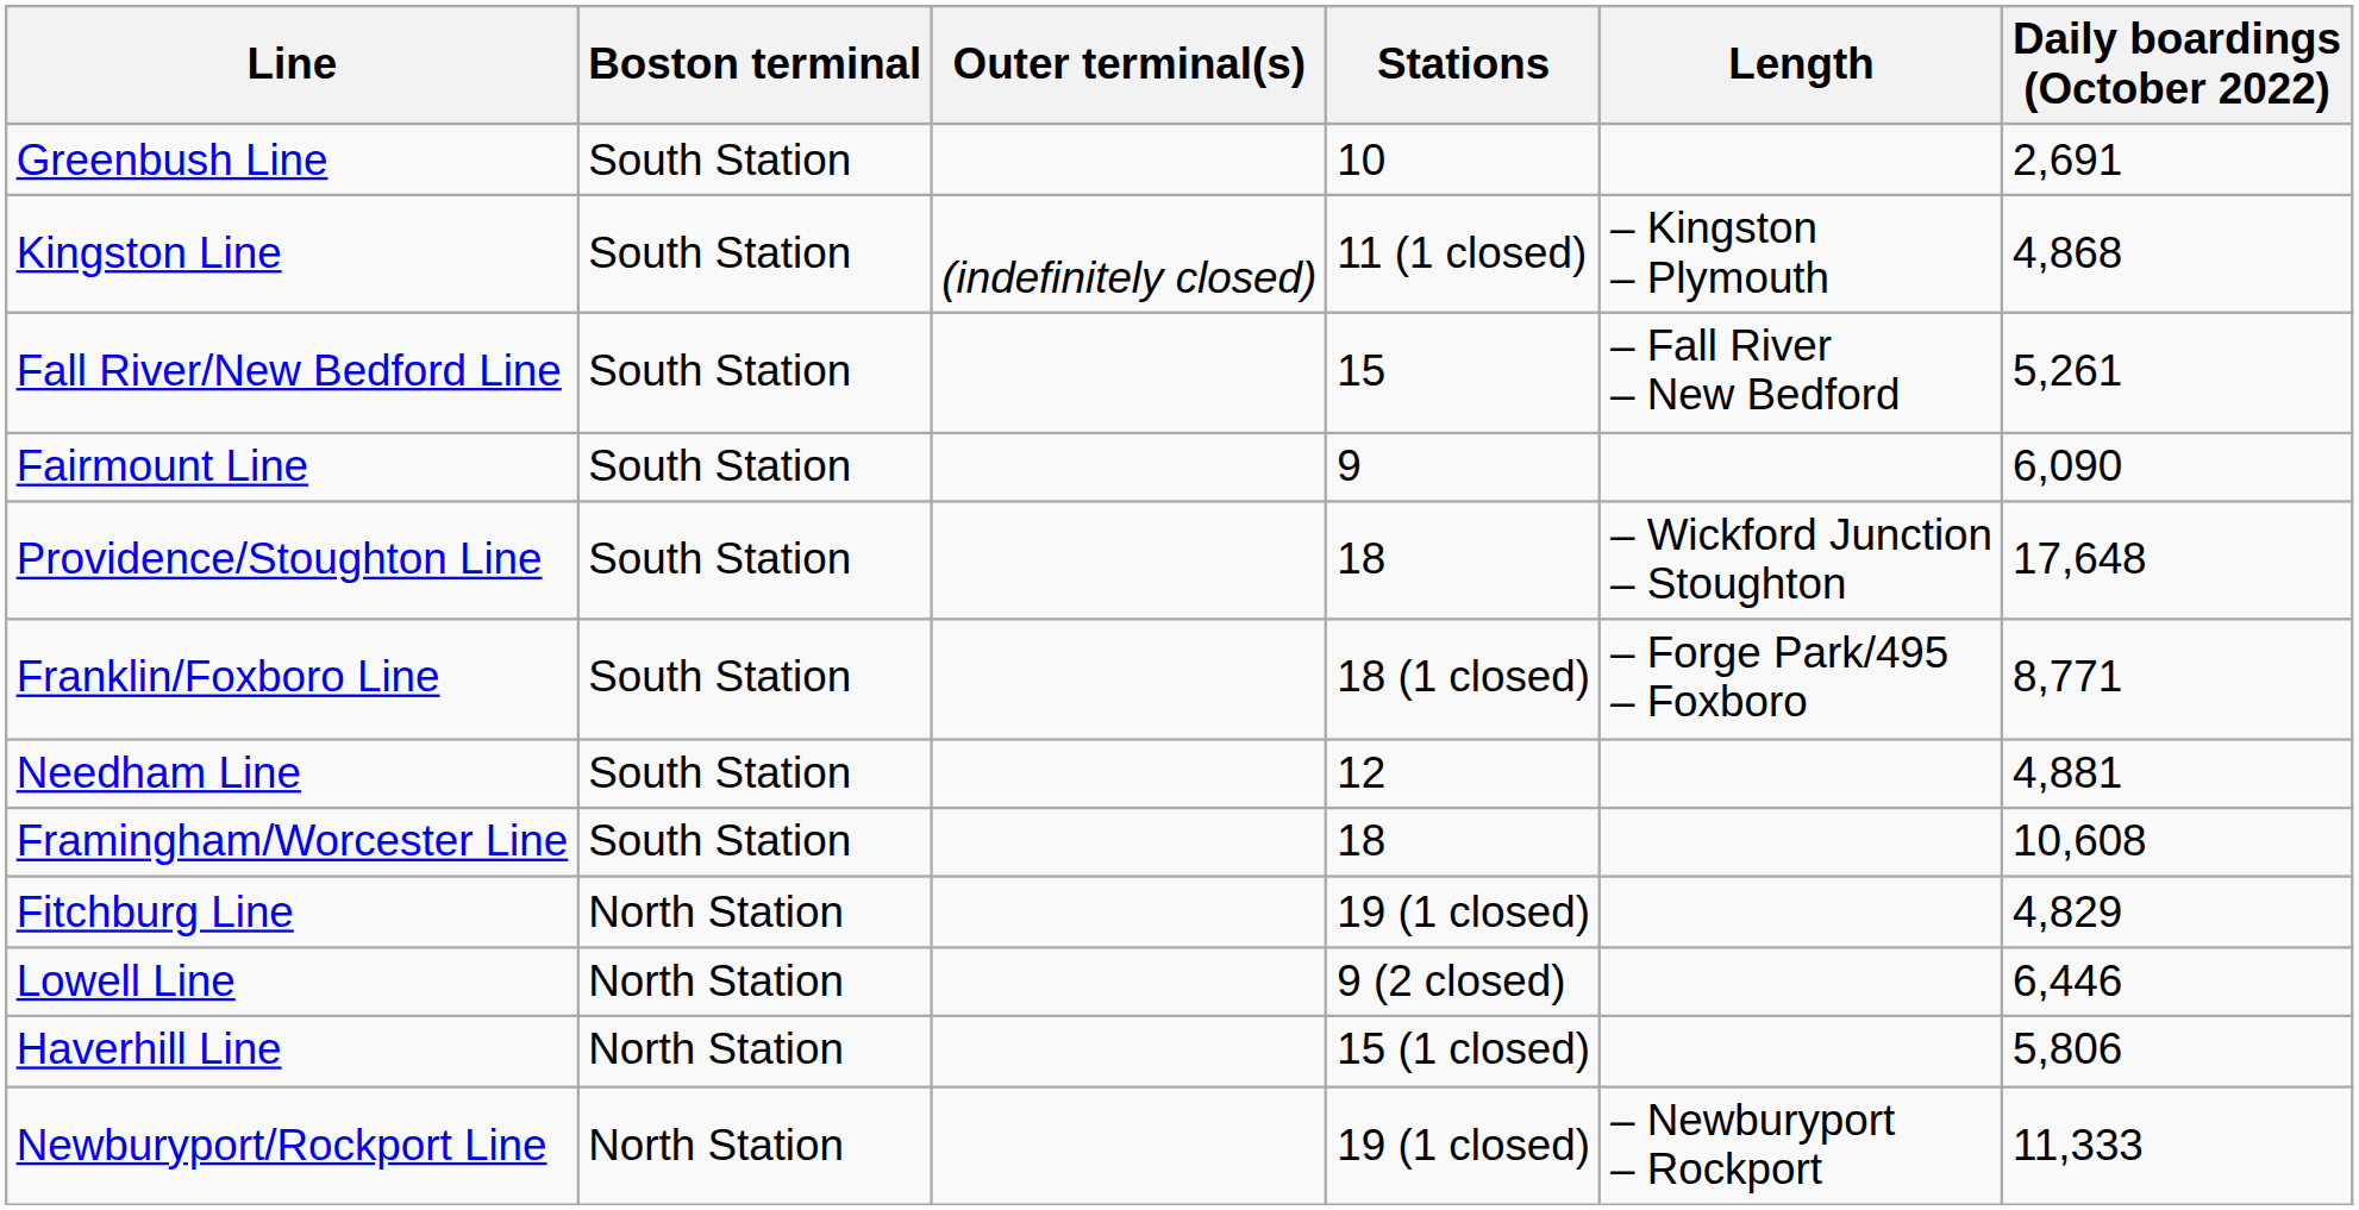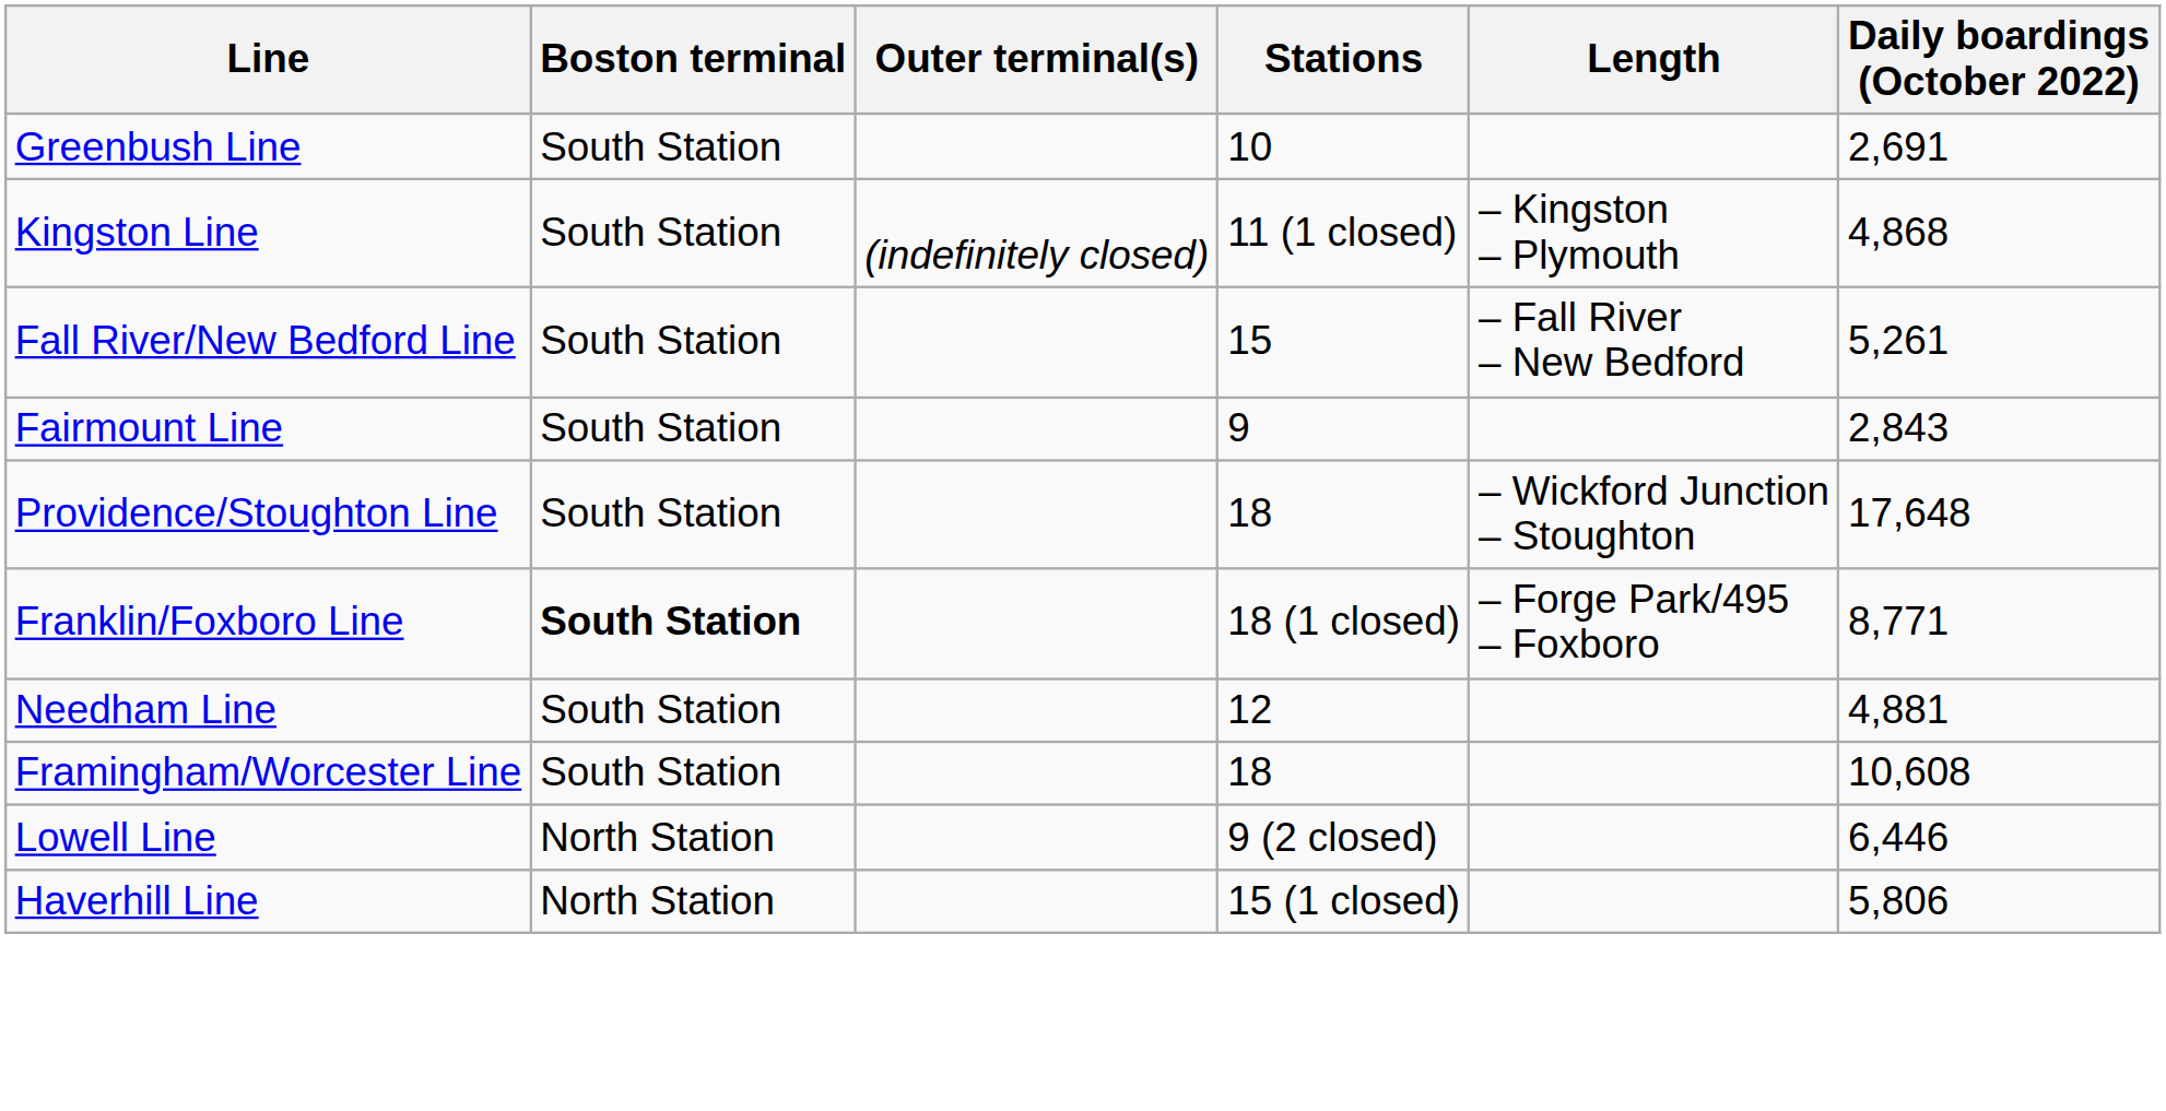 <table class="wikitable sortable">
 <tr>
 <th>Line</th>
 <th>Boston terminal</th>
 <th>Outer terminal(s)</th>
 <th>Stations</th>
 <th>Length</th>
 <th>Daily boardings<br>(October 2022)</th>
 </tr>
 <tr>
 <td><a href='#'>Greenbush Line</a></td>
 <td>South Station</td>
 <td></td>
 <td>10</td>
 <td></td>
 <td>2,691</td>
 </tr>
 <tr>
 <td><a href='#'>Kingston Line</a></td>
 <td>South Station</td>
 <td><br><em> (indefinitely closed)</em></td>
 <td>11 (1 closed)</td>
 <td> – Kingston<br> – Plymouth</td>
 <td>4,868</td>
 </tr>
 <tr>
 <td><a href='#'>Fall River/New Bedford Line</a></td>
 <td>South Station</td>
 <td><br></td>
 <td>15</td>
 <td> – Fall River<br> – New Bedford</td>
 <td>5,261</td>
 </tr>
 <tr>
 <td><a href='#'>Fairmount Line</a></td>
 <td>South Station</td>
 <td></td>
 <td>9</td>
 <td></td>
-<td>6,090</td>
+<td>2,843</td>
 </tr>
 <tr>
 <td><a href='#'>Providence/Stoughton Line</a></td>
 <td>South Station</td>
 <td><br></td>
 <td>18</td>
 <td> – Wickford Junction<br> – Stoughton</td>
 <td>17,648</td>
 </tr>
 <tr>
 <td><a href='#'>Franklin/Foxboro Line</a></td>
-<td>South Station</td>
+<td><strong>South Station</strong></td>
 <td><br></td>
 <td>18 (1 closed)</td>
 <td> – Forge Park/495<br> – Foxboro</td>
 <td>8,771</td>
 </tr>
 <tr>
 <td><a href='#'>Needham Line</a></td>
 <td>South Station</td>
 <td></td>
 <td>12</td>
 <td></td>
 <td>4,881</td>
 </tr>
 <tr>
 <td><a href='#'>Framingham/Worcester Line</a></td>
 <td>South Station</td>
 <td></td>
 <td>18</td>
 <td></td>
 <td>10,608</td>
 </tr>
 <tr>
-<td><a href='#'>Fitchburg Line</a></td>
-<td>North Station</td>
-<td></td>
-<td>19 (1 closed)</td>
-<td></td>
-<td>4,829</td>
-</tr>
-<tr>
 <td><a href='#'>Lowell Line</a></td>
 <td>North Station</td>
 <td></td>
 <td>9 (2 closed)</td>
 <td></td>
 <td>6,446</td>
 </tr>
 <tr>
 <td><a href='#'>Haverhill Line</a></td>
 <td>North Station</td>
 <td></td>
 <td>15 (1 closed)</td>
 <td></td>
 <td>5,806</td>
 </tr>
-<tr>
-<td><a href='#'>Newburyport/Rockport Line</a></td>
-<td>North Station</td>
-<td><br></td>
-<td>19 (1 closed)</td>
-<td> – Newburyport<br> – Rockport</td>
-<td>11,333</td>
-</tr>
 </table>
